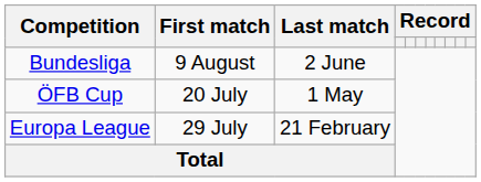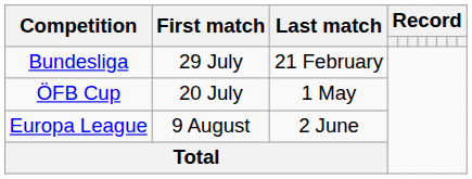 <table class="wikitable" style="text-align: center">
 <tr>
 <th rowspan="2">Competition</th>
 <th rowspan="2">First match</th>
 <th rowspan="2">Last match</th>
 <th colspan="8">Record</th>
 </tr>
 <tr>
 <th></th>
 <th></th>
 <th></th>
 <th></th>
 <th></th>
 <th></th>
 <th></th>
 <th></th>
 </tr>
 <tr>
 <td><a href='#'>Bundesliga</a></td>
-<td>9 August</td>
-<td>2 June<br></td>
+<td>29 July</td>
+<td>21 February<br></td>
 </tr>
 <tr>
 <td><a href='#'>ÖFB Cup</a></td>
 <td>20 July</td>
 <td>1 May<br></td>
 </tr>
 <tr>
 <td><a href='#'>Europa League</a></td>
-<td>29 July</td>
-<td>21 February<br></td>
+<td>9 August</td>
+<td>2 June<br></td>
 </tr>
 <tr>
 <th colspan="3">Total<br></th>
 </tr>
 </table>
